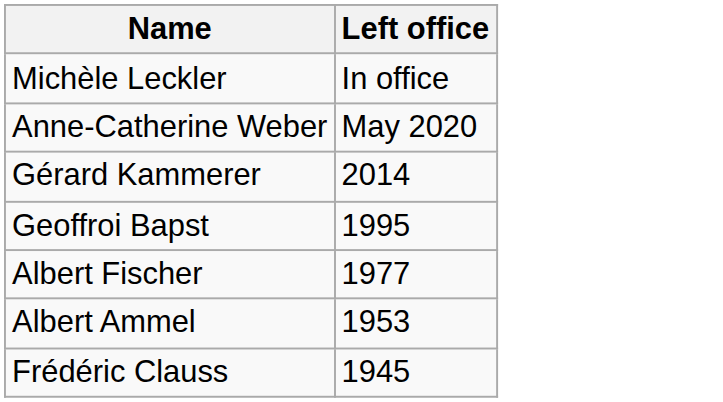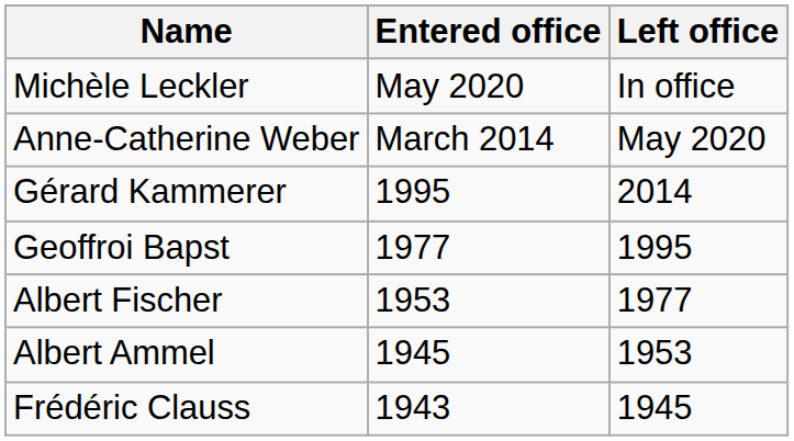 <table class="wikitable" border="1">
 <tr>
 <th>Name</th>
+<th>Entered office</th>
 <th>Left office</th>
 </tr>
 <tr>
 <td>Michèle Leckler</td>
+<td>May 2020</td>
 <td>In office</td>
 </tr>
 <tr>
 <td>Anne-Catherine Weber</td>
+<td>March 2014</td>
 <td>May 2020</td>
 </tr>
 <tr>
 <td>Gérard Kammerer</td>
+<td>1995</td>
 <td>2014</td>
 </tr>
 <tr>
 <td>Geoffroi Bapst</td>
+<td>1977</td>
 <td>1995</td>
 </tr>
 <tr>
 <td>Albert Fischer</td>
+<td>1953</td>
 <td>1977</td>
 </tr>
 <tr>
 <td>Albert Ammel</td>
+<td>1945</td>
 <td>1953</td>
 </tr>
 <tr>
 <td>Frédéric Clauss</td>
+<td>1943</td>
 <td>1945</td>
 </tr>
 </table>
